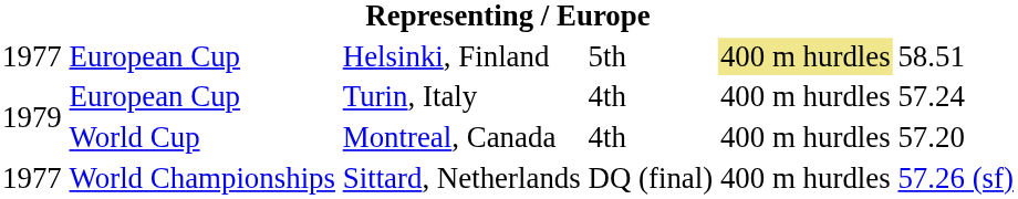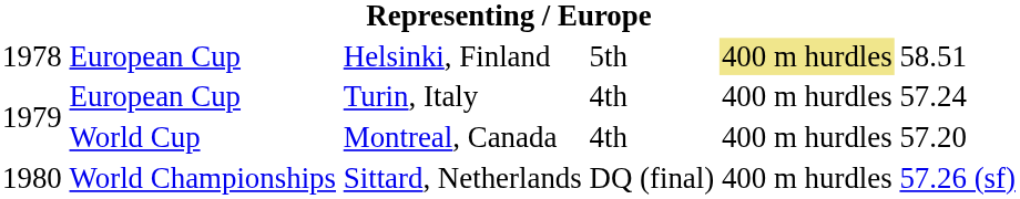 <table>
 <tr>
 <th colspan=6>Representing  / Europe</th>
 </tr>
 <tr>
-<td>1977</td>
+<td>1978</td>
 <td><a href='#'>European Cup</a></td>
 <td><a href='#'>Helsinki</a>, Finland</td>
 <td>5th</td>
 <td style="background: khaki;">400 m hurdles</td>
 <td>58.51</td>
 </tr>
 <tr>
 <td rowspan=2>1979</td>
 <td><a href='#'>European Cup</a></td>
 <td><a href='#'>Turin</a>, Italy</td>
 <td>4th</td>
 <td>400 m hurdles</td>
 <td>57.24</td>
 </tr>
 <tr>
 <td><a href='#'>World Cup</a></td>
 <td><a href='#'>Montreal</a>, Canada</td>
 <td>4th</td>
 <td>400 m hurdles</td>
 <td>57.20</td>
 </tr>
 <tr>
-<td>1977</td>
+<td>1980</td>
 <td><a href='#'>World Championships</a></td>
 <td><a href='#'>Sittard</a>, Netherlands</td>
 <td>DQ (final)</td>
 <td>400 m hurdles</td>
 <td><a href='#'>57.26 (sf)</a></td>
 </tr>
 </table>
